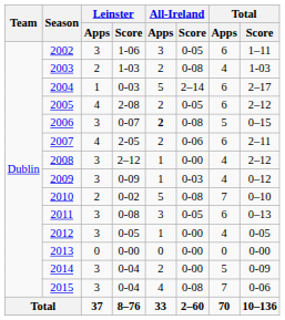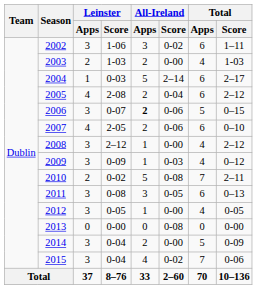 <table class="wikitable" style="text-align:center">
 <tr>
 <th rowspan="2">Team</th>
 <th rowspan="2">Season</th>
 <th colspan="2"><a href='#'>Leinster</a></th>
 <th colspan="2"><a href='#'>All-Ireland</a></th>
 <th colspan="2">Total</th>
 </tr>
 <tr>
 <th>Apps</th>
 <th>Score</th>
 <th>Apps</th>
 <th>Score</th>
 <th>Apps</th>
 <th>Score</th>
 </tr>
 <tr>
 <td rowspan="14"><a href='#'>Dublin</a></td>
 <td><a href='#'>2002</a></td>
 <td>3</td>
 <td>1-06</td>
 <td>3</td>
-<td>0-05</td>
+<td>0-02</td>
 <td>6</td>
 <td>1–11</td>
 </tr>
 <tr>
 <td><a href='#'>2003</a></td>
 <td>2</td>
 <td>1-03</td>
 <td>2</td>
-<td>0-08</td>
+<td>0-00</td>
 <td>4</td>
 <td>1-03</td>
 </tr>
 <tr>
 <td><a href='#'>2004</a></td>
 <td>1</td>
 <td>0-03</td>
 <td>5</td>
 <td>2–14</td>
 <td>6</td>
 <td>2–17</td>
 </tr>
 <tr>
 <td><a href='#'>2005</a></td>
 <td>4</td>
 <td>2-08</td>
 <td>2</td>
-<td>0-05</td>
+<td>0-04</td>
 <td>6</td>
 <td>2–12</td>
 </tr>
 <tr>
 <td><a href='#'>2006</a></td>
 <td>3</td>
 <td>0-07</td>
 <td><strong>2</strong></td>
-<td>0-08</td>
+<td>0-06</td>
 <td>5</td>
 <td>0–15</td>
 </tr>
 <tr>
 <td><a href='#'>2007</a></td>
 <td>4</td>
 <td>2-05</td>
 <td>2</td>
 <td>0-06</td>
 <td>6</td>
-<td>2–11</td>
+<td>0–10</td>
 </tr>
 <tr>
 <td><a href='#'>2008</a></td>
 <td>3</td>
 <td>2–12</td>
 <td>1</td>
 <td>0-00</td>
 <td>4</td>
 <td>2–12</td>
 </tr>
 <tr>
 <td><a href='#'>2009</a></td>
 <td>3</td>
 <td>0-09</td>
 <td>1</td>
 <td>0-03</td>
 <td>4</td>
 <td>0–12</td>
 </tr>
 <tr>
 <td><a href='#'>2010</a></td>
 <td>2</td>
 <td>0-02</td>
 <td>5</td>
 <td>0-08</td>
 <td>7</td>
-<td>0–10</td>
+<td>2–11</td>
 </tr>
 <tr>
 <td><a href='#'>2011</a></td>
 <td>3</td>
 <td>0-08</td>
 <td>3</td>
 <td>0-05</td>
 <td>6</td>
 <td>0–13</td>
 </tr>
 <tr>
 <td><a href='#'>2012</a></td>
 <td>3</td>
 <td>0-05</td>
 <td>1</td>
 <td>0-00</td>
 <td>4</td>
 <td>0-05</td>
 </tr>
 <tr>
 <td><a href='#'>2013</a></td>
 <td>0</td>
 <td>0-00</td>
 <td>0</td>
-<td>0-00</td>
+<td>0-08</td>
 <td>0</td>
 <td>0-00</td>
 </tr>
 <tr>
 <td><a href='#'>2014</a></td>
 <td>3</td>
 <td>0-04</td>
 <td>2</td>
 <td>0-00</td>
 <td>5</td>
 <td>0-09</td>
 </tr>
 <tr>
 <td><a href='#'>2015</a></td>
 <td>3</td>
 <td>0-04</td>
 <td>4</td>
-<td>0-08</td>
+<td>0-02</td>
 <td>7</td>
 <td>0-06</td>
 </tr>
 <tr>
 <th colspan="2">Total</th>
 <td><strong>37</strong></td>
 <td><strong>8–76</strong></td>
 <td><strong>33</strong></td>
 <td><strong>2–60</strong></td>
 <td><strong>70</strong></td>
 <td><strong>10–136</strong></td>
 </tr>
 </table>
